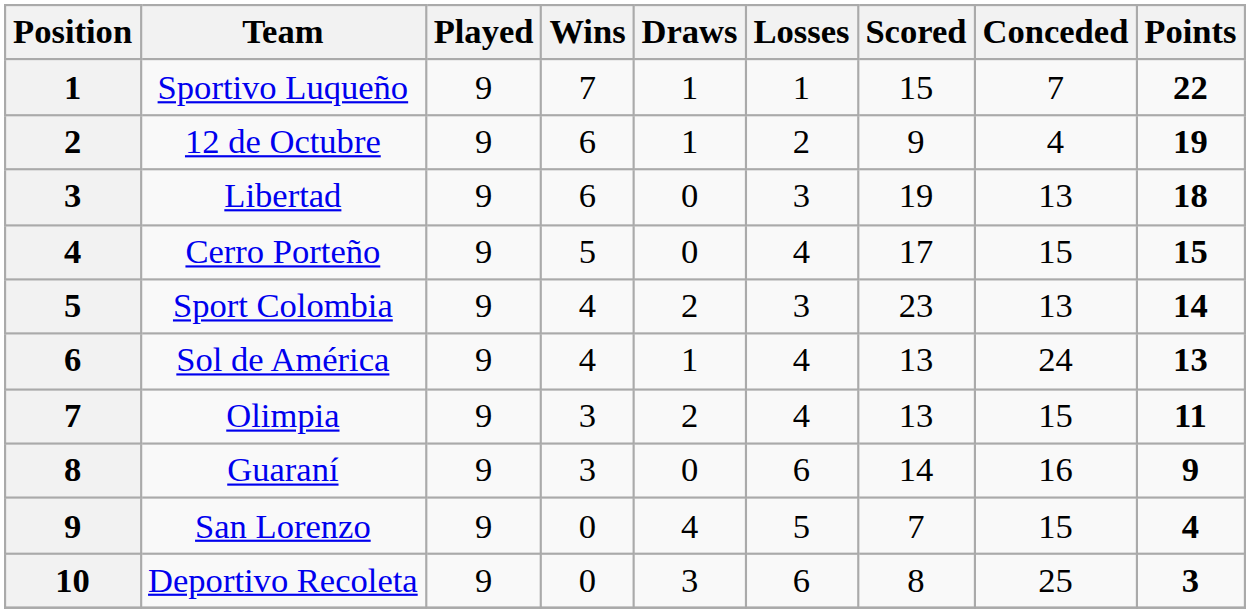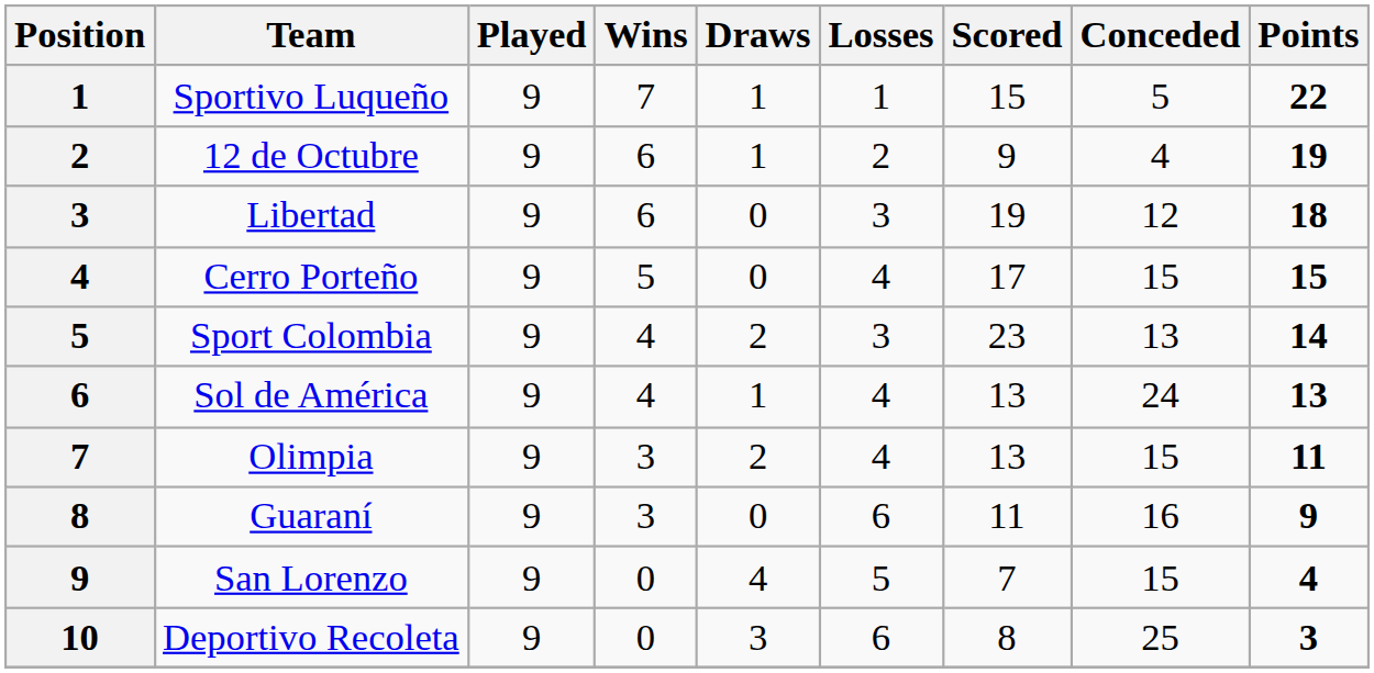 <table class="wikitable" style="text-align:center">
 <tr>
 <th>Position</th>
 <th>Team</th>
 <th>Played</th>
 <th>Wins</th>
 <th>Draws</th>
 <th>Losses</th>
 <th>Scored</th>
 <th>Conceded</th>
 <th>Points</th>
 </tr>
 <tr>
 <th>1</th>
 <td><a href='#'>Sportivo Luqueño</a></td>
 <td>9</td>
 <td>7</td>
 <td>1</td>
 <td>1</td>
 <td>15</td>
-<td>7</td>
+<td>5</td>
 <td><strong>22</strong></td>
 </tr>
 <tr>
 <th>2</th>
 <td><a href='#'>12 de Octubre</a></td>
 <td>9</td>
 <td>6</td>
 <td>1</td>
 <td>2</td>
 <td>9</td>
 <td>4</td>
 <td><strong>19</strong></td>
 </tr>
 <tr>
 <th>3</th>
 <td><a href='#'>Libertad</a></td>
 <td>9</td>
 <td>6</td>
 <td>0</td>
 <td>3</td>
 <td>19</td>
-<td>13</td>
+<td>12</td>
 <td><strong>18</strong></td>
 </tr>
 <tr>
 <th>4</th>
 <td><a href='#'>Cerro Porteño</a></td>
 <td>9</td>
 <td>5</td>
 <td>0</td>
 <td>4</td>
 <td>17</td>
 <td>15</td>
 <td><strong>15</strong></td>
 </tr>
 <tr>
 <th>5</th>
 <td><a href='#'>Sport Colombia</a></td>
 <td>9</td>
 <td>4</td>
 <td>2</td>
 <td>3</td>
 <td>23</td>
 <td>13</td>
 <td><strong>14</strong></td>
 </tr>
 <tr>
 <th>6</th>
 <td><a href='#'>Sol de América</a></td>
 <td>9</td>
 <td>4</td>
 <td>1</td>
 <td>4</td>
 <td>13</td>
 <td>24</td>
 <td><strong>13</strong></td>
 </tr>
 <tr>
 <th>7</th>
 <td><a href='#'>Olimpia</a></td>
 <td>9</td>
 <td>3</td>
 <td>2</td>
 <td>4</td>
 <td>13</td>
 <td>15</td>
 <td><strong>11</strong></td>
 </tr>
 <tr>
 <th>8</th>
 <td><a href='#'>Guaraní</a></td>
 <td>9</td>
 <td>3</td>
 <td>0</td>
 <td>6</td>
-<td>14</td>
+<td>11</td>
 <td>16</td>
 <td><strong>9</strong></td>
 </tr>
 <tr>
 <th>9</th>
 <td><a href='#'>San Lorenzo</a></td>
 <td>9</td>
 <td>0</td>
 <td>4</td>
 <td>5</td>
 <td>7</td>
 <td>15</td>
 <td><strong>4</strong></td>
 </tr>
 <tr>
 <th>10</th>
 <td><a href='#'>Deportivo Recoleta</a></td>
 <td>9</td>
 <td>0</td>
 <td>3</td>
 <td>6</td>
 <td>8</td>
 <td>25</td>
 <td><strong>3</strong></td>
 </tr>
 <tr>
 </tr>
 </table>
